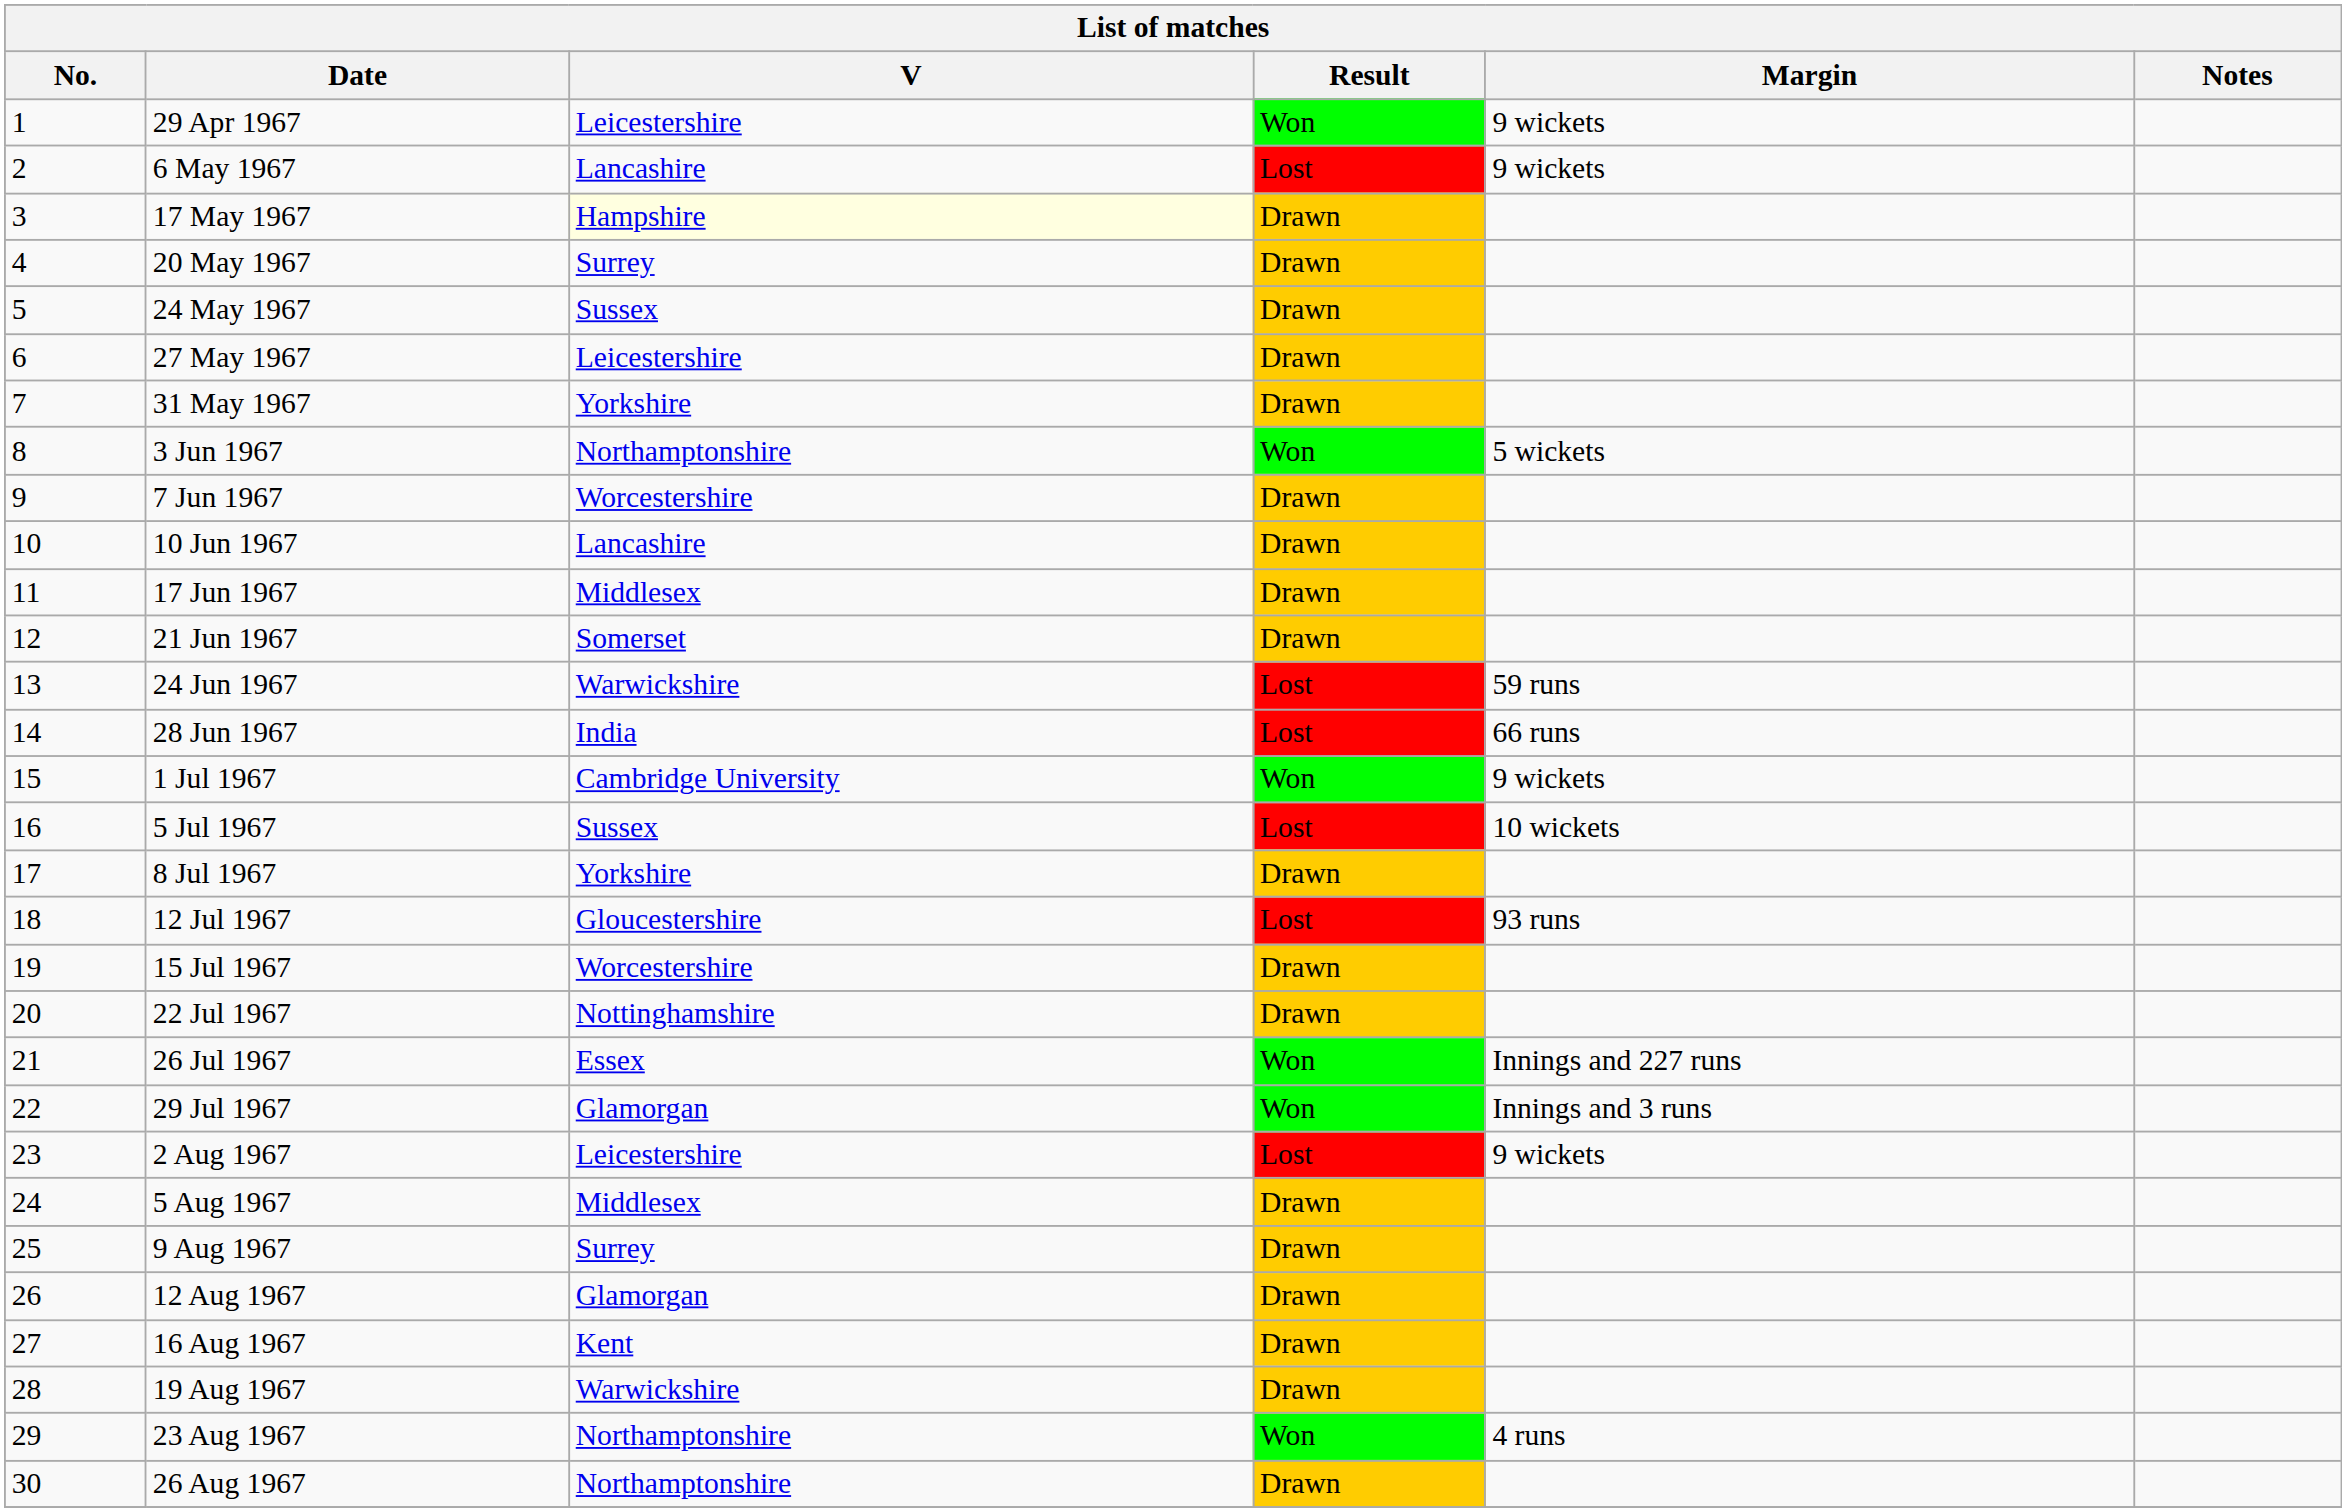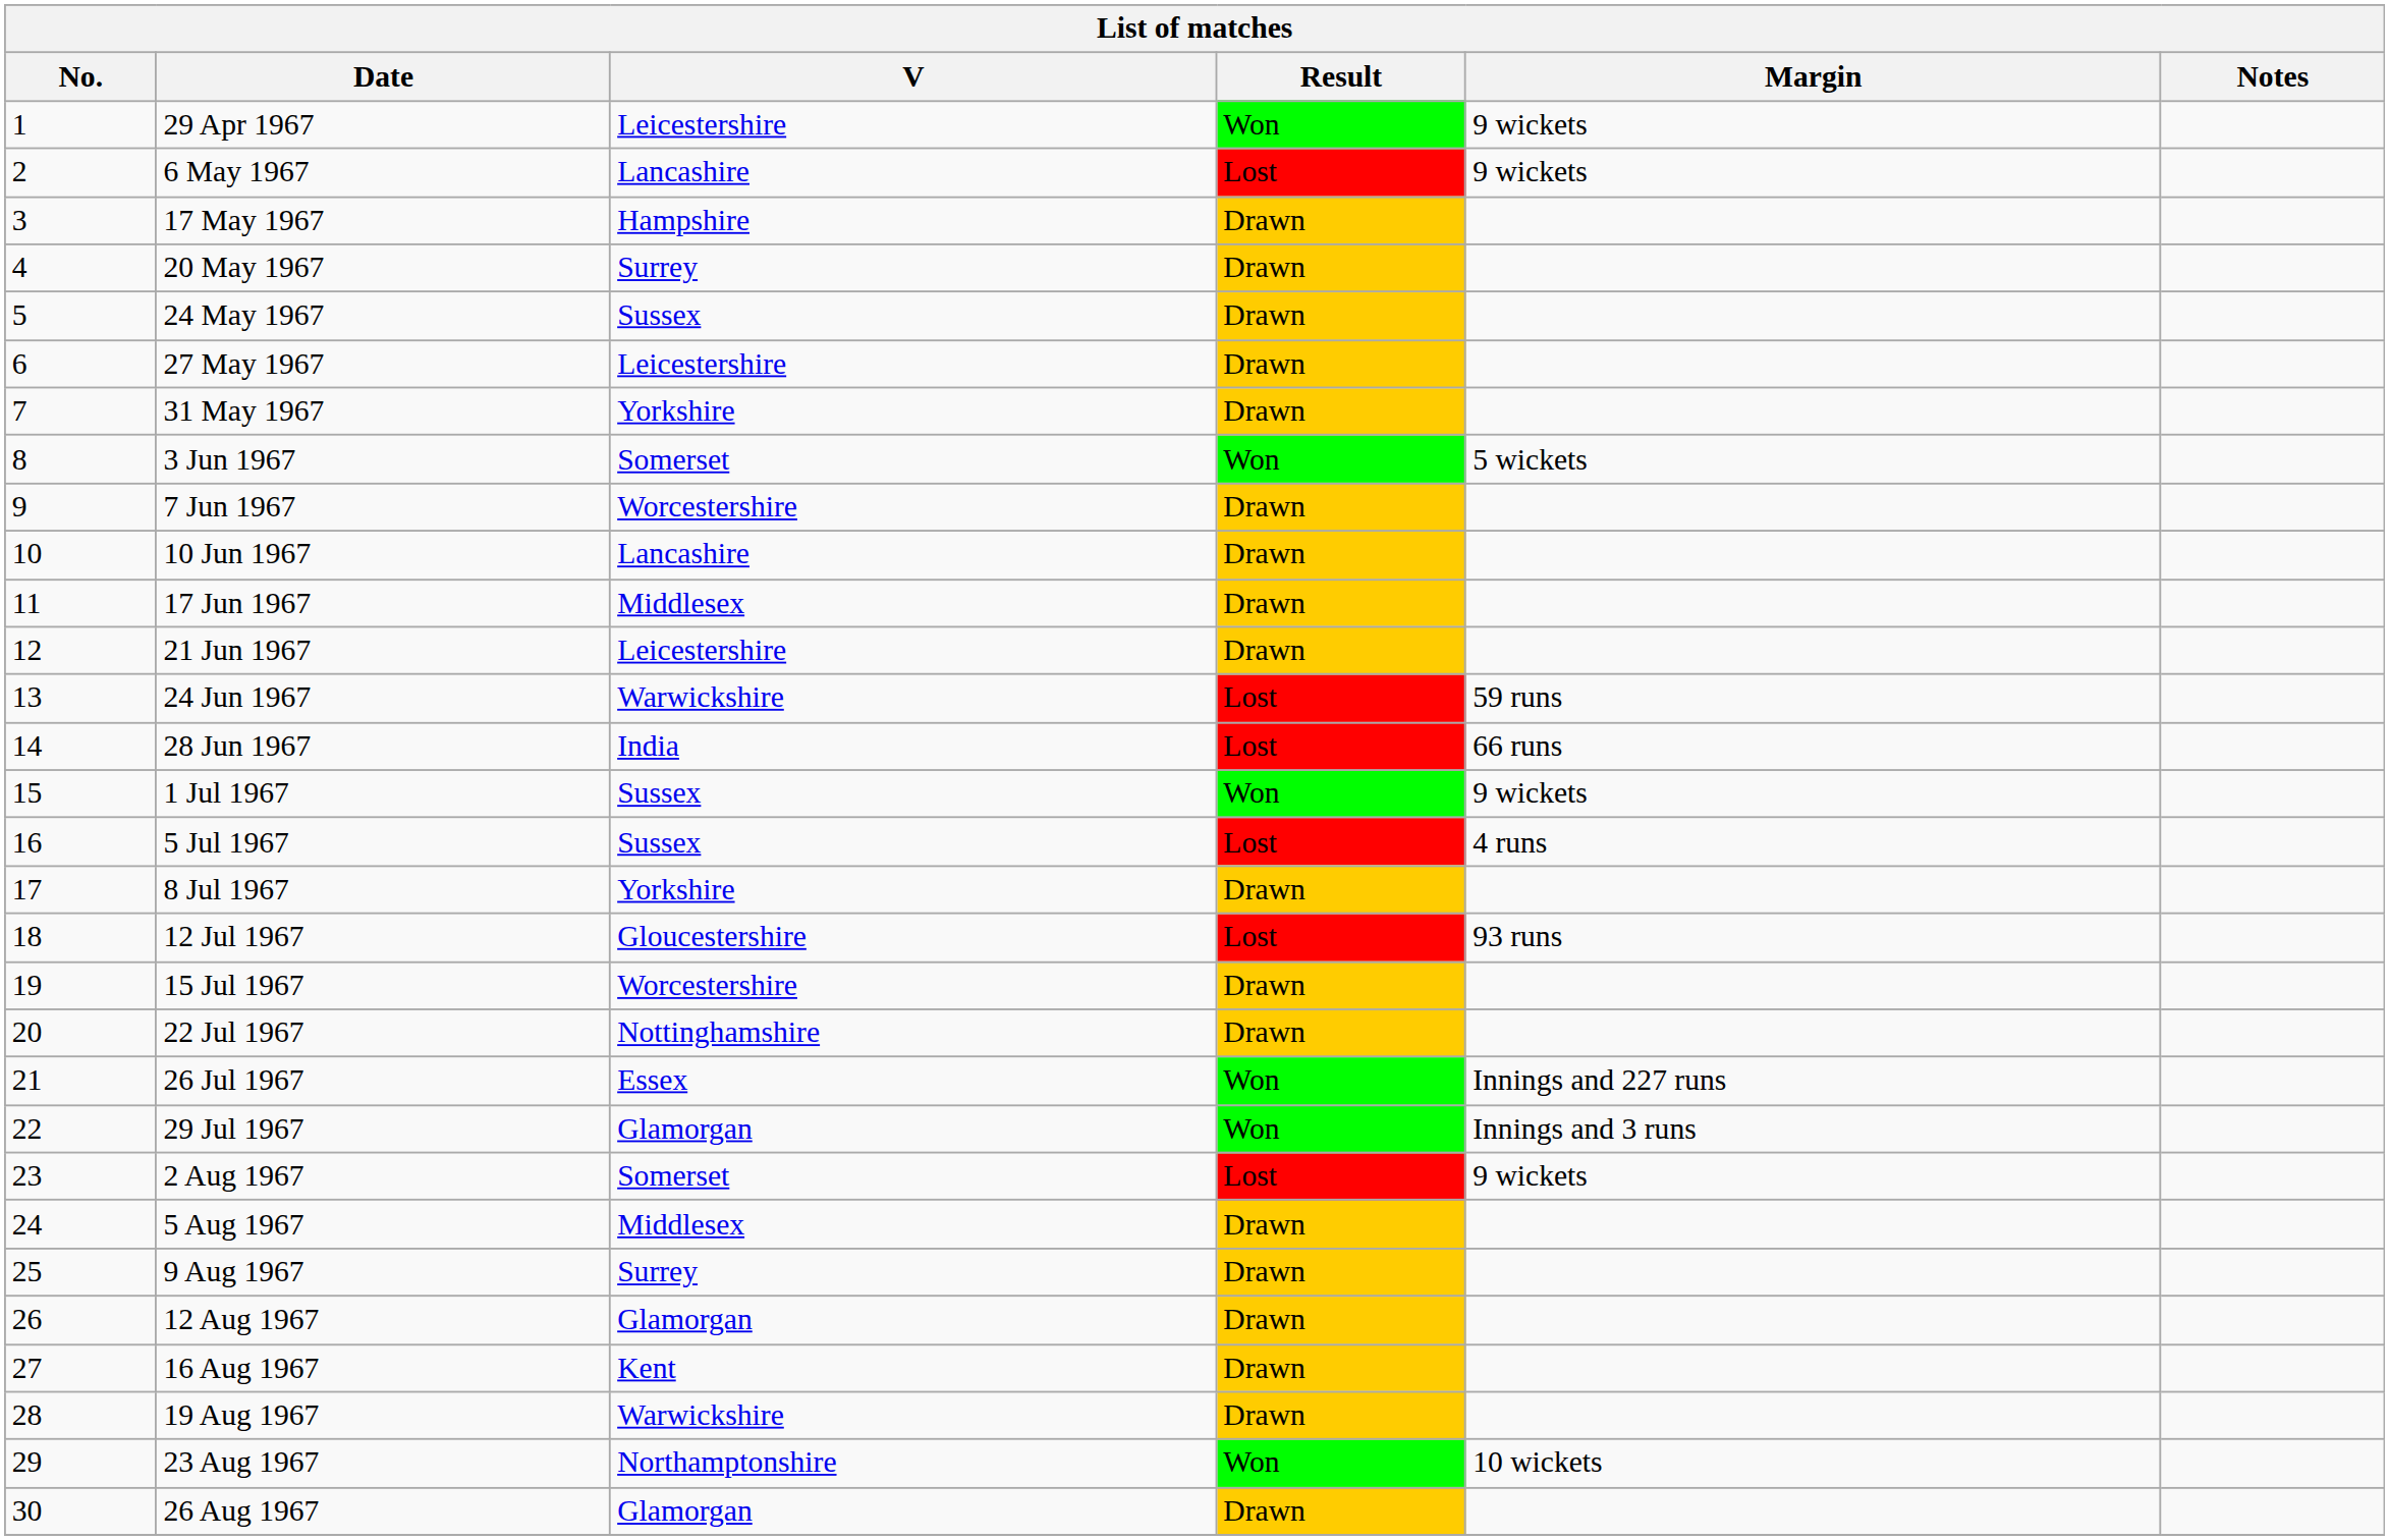 <table class="wikitable" width="100%">
 <tr>
 <th bgcolor="#efefef" colspan=6>List of matches</th>
 </tr>
 <tr bgcolor="#efefef">
 <th>No.</th>
 <th>Date</th>
 <th>V</th>
 <th>Result</th>
 <th>Margin</th>
 <th>Notes</th>
 </tr>
 <tr>
 <td>1</td>
 <td>29 Apr 1967</td>
 <td><a href='#'>Leicestershire</a>  <br></td>
 <td bgcolor="#00FF00">Won</td>
 <td>9 wickets</td>
 <td></td>
 </tr>
 <tr>
 <td>2</td>
 <td>6 May 1967</td>
 <td><a href='#'>Lancashire</a>  <br></td>
 <td bgcolor="#FF0000">Lost</td>
 <td>9 wickets</td>
 <td></td>
 </tr>
 <tr>
 <td>3</td>
 <td>17 May 1967</td>
-<td style="background: lightyellow;"><a href='#'>Hampshire</a> <br></td>
+<td><a href='#'>Hampshire</a> <br></td>
 <td bgcolor="#FFCC00">Drawn</td>
 <td></td>
 <td></td>
 </tr>
 <tr>
 <td>4</td>
 <td>20 May 1967</td>
 <td><a href='#'>Surrey</a> <br></td>
 <td bgcolor="#FFCC00">Drawn</td>
 <td></td>
 <td></td>
 </tr>
 <tr>
 <td>5</td>
 <td>24 May 1967</td>
 <td><a href='#'>Sussex</a>   <br></td>
 <td bgcolor="#FFCC00">Drawn</td>
 <td></td>
 <td></td>
 </tr>
 <tr>
 <td>6</td>
 <td>27 May 1967</td>
 <td><a href='#'>Leicestershire</a>  <br></td>
 <td bgcolor="#FFCC00">Drawn</td>
 <td></td>
 <td></td>
 </tr>
 <tr>
 <td>7</td>
 <td>31 May 1967</td>
 <td><a href='#'>Yorkshire</a>  <br></td>
 <td bgcolor="#FFCC00">Drawn</td>
 <td></td>
 <td></td>
 </tr>
 <tr>
 <td>8</td>
 <td>3 Jun 1967</td>
-<td><a href='#'>Northamptonshire</a> <br></td>
+<td><a href='#'>Somerset</a>   <br></td>
 <td bgcolor="#00FF00">Won</td>
 <td>5 wickets</td>
 <td></td>
 </tr>
 <tr>
 <td>9</td>
 <td>7 Jun 1967</td>
 <td><a href='#'>Worcestershire</a> <br></td>
 <td bgcolor="#FFCC00">Drawn</td>
 <td></td>
 <td></td>
 </tr>
 <tr>
 <td>10</td>
 <td>10 Jun 1967</td>
 <td><a href='#'>Lancashire</a>   <br></td>
 <td bgcolor="#FFCC00">Drawn</td>
 <td></td>
 <td></td>
 </tr>
 <tr>
 <td>11</td>
 <td>17 Jun 1967</td>
 <td><a href='#'>Middlesex</a>   <br></td>
 <td bgcolor="#FFCC00">Drawn</td>
 <td></td>
 <td></td>
 </tr>
 <tr>
 <td>12</td>
 <td>21 Jun 1967</td>
-<td><a href='#'>Somerset</a>  <br></td>
+<td><a href='#'>Leicestershire</a>    <br></td>
 <td bgcolor="#FFCC00">Drawn</td>
 <td></td>
 <td></td>
 </tr>
 <tr>
 <td>13</td>
 <td>24 Jun 1967</td>
 <td><a href='#'>Warwickshire</a> <br></td>
 <td bgcolor="#FF0000">Lost</td>
 <td>59 runs</td>
 <td></td>
 </tr>
 <tr>
 <td>14</td>
 <td>28 Jun 1967</td>
 <td><a href='#'>India</a>  <br></td>
 <td bgcolor="#FF0000">Lost</td>
 <td>66 runs</td>
 <td></td>
 </tr>
 <tr>
 <td>15</td>
 <td>1 Jul 1967</td>
-<td><a href='#'>Cambridge University</a>  <br></td>
+<td><a href='#'>Sussex</a>   <br></td>
 <td bgcolor="#00FF00">Won</td>
 <td>9 wickets</td>
 <td></td>
 </tr>
 <tr>
 <td>16</td>
 <td>5 Jul 1967</td>
 <td><a href='#'>Sussex</a>   <br></td>
 <td bgcolor="#FF0000">Lost</td>
-<td>10 wickets</td>
+<td>4 runs</td>
 <td></td>
 </tr>
 <tr>
 <td>17</td>
 <td>8 Jul 1967</td>
 <td><a href='#'>Yorkshire</a>   <br></td>
 <td bgcolor="#FFCC00">Drawn</td>
 <td></td>
 <td></td>
 </tr>
 <tr>
 <td>18</td>
 <td>12 Jul 1967</td>
 <td><a href='#'>Gloucestershire</a> <br></td>
 <td bgcolor="#FF0000">Lost</td>
 <td>93 runs</td>
 <td></td>
 </tr>
 <tr>
 <td>19</td>
 <td>15 Jul 1967</td>
 <td><a href='#'>Worcestershire</a> <br></td>
 <td bgcolor="#FFCC00">Drawn</td>
 <td></td>
 <td></td>
 </tr>
 <tr>
 <td>20</td>
 <td>22 Jul 1967</td>
 <td><a href='#'>Nottinghamshire</a>   <br></td>
 <td bgcolor="#FFCC00">Drawn</td>
 <td></td>
 <td></td>
 </tr>
 <tr>
 <td>21</td>
 <td>26 Jul 1967</td>
 <td><a href='#'>Essex</a>   <br></td>
 <td bgcolor="#00FF00">Won</td>
 <td>Innings and 227 runs</td>
 <td></td>
 </tr>
 <tr>
 <td>22</td>
 <td>29 Jul 1967</td>
 <td><a href='#'>Glamorgan</a>  <br></td>
 <td bgcolor="#00FF00">Won</td>
 <td>Innings and 3 runs</td>
 <td></td>
 </tr>
 <tr>
 <td>23</td>
 <td>2 Aug 1967</td>
-<td><a href='#'>Leicestershire</a>    <br></td>
+<td><a href='#'>Somerset</a>  <br></td>
 <td bgcolor="#FF0000">Lost</td>
 <td>9 wickets</td>
 <td></td>
 </tr>
 <tr>
 <td>24</td>
 <td>5 Aug 1967</td>
 <td><a href='#'>Middlesex</a>  <br></td>
 <td bgcolor="#FFCC00">Drawn</td>
 <td></td>
 <td></td>
 </tr>
 <tr>
 <td>25</td>
 <td>9 Aug 1967</td>
 <td><a href='#'>Surrey</a>  <br></td>
 <td bgcolor="#FFCC00">Drawn</td>
 <td></td>
 <td></td>
 </tr>
 <tr>
 <td>26</td>
 <td>12 Aug 1967</td>
 <td><a href='#'>Glamorgan</a>  <br></td>
 <td bgcolor="#FFCC00">Drawn</td>
 <td></td>
 <td></td>
 </tr>
 <tr>
 <td>27</td>
 <td>16 Aug 1967</td>
 <td><a href='#'>Kent</a>    <br></td>
 <td bgcolor="#FFCC00">Drawn</td>
 <td></td>
 <td></td>
 </tr>
 <tr>
 <td>28</td>
 <td>19 Aug 1967</td>
 <td><a href='#'>Warwickshire</a> <br></td>
 <td bgcolor="#FFCC00">Drawn</td>
 <td></td>
 <td></td>
 </tr>
 <tr>
 <td>29</td>
 <td>23 Aug 1967</td>
 <td><a href='#'>Northamptonshire</a> <br></td>
 <td bgcolor="#00FF00">Won</td>
-<td>4 runs</td>
+<td>10 wickets</td>
 <td></td>
 </tr>
 <tr>
 <td>30</td>
 <td>26 Aug 1967</td>
-<td><a href='#'>Northamptonshire</a> <br></td>
+<td><a href='#'>Glamorgan</a>  <br></td>
 <td bgcolor="#FFCC00">Drawn</td>
 <td></td>
 <td></td>
 </tr>
 <tr>
 </tr>
 </table>
